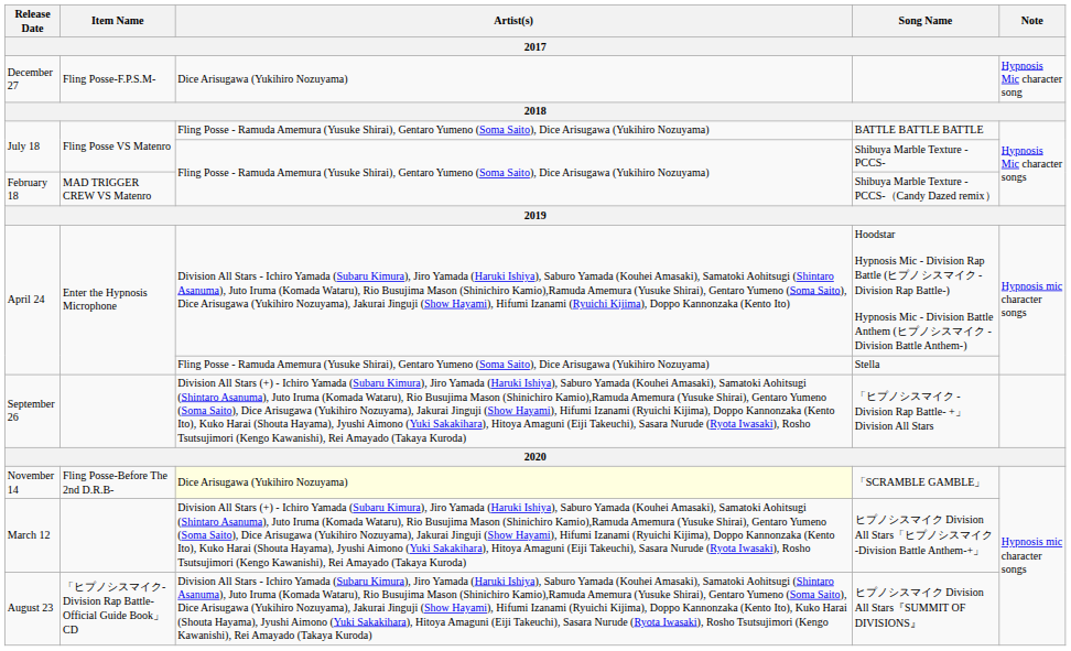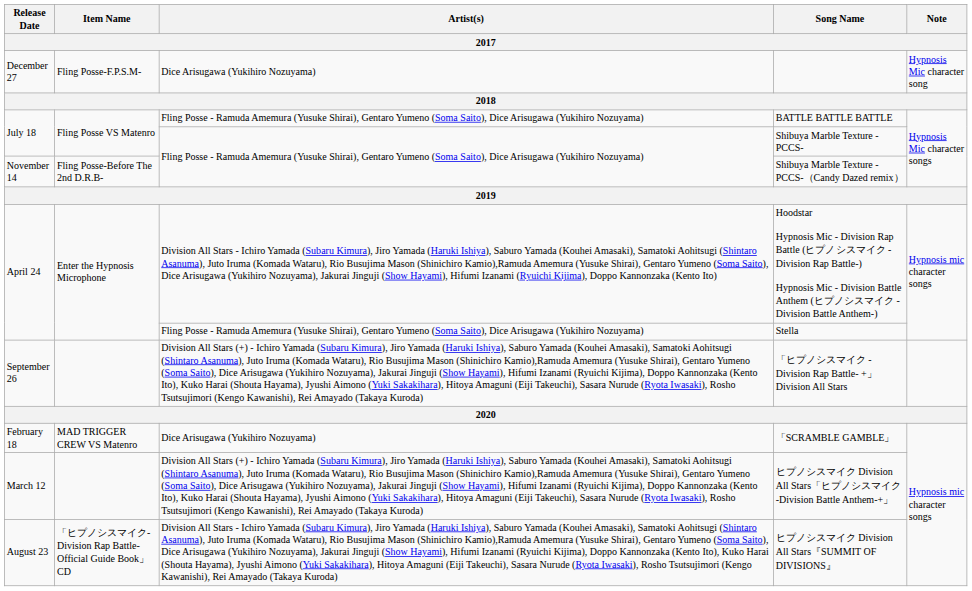 <table class="wikitable" style="font-size:small">
 <tr>
 <th>Release Date</th>
 <th>Item Name</th>
 <th>Artist(s)</th>
 <th>Song Name</th>
 <th>Note</th>
 </tr>
 <tr>
 <th colspan="5">2017</th>
 </tr>
 <tr>
 <td>December 27</td>
 <td>Fling Posse-F.P.S.M-</td>
 <td>Dice Arisugawa (Yukihiro Nozuyama)</td>
 <td></td>
 <td><a href='#'>Hypnosis Mic</a> character song</td>
 </tr>
 <tr>
 <th colspan="5">2018</th>
 </tr>
 <tr>
 <td rowspan="2">July 18</td>
 <td rowspan="2">Fling Posse VS Matenro</td>
 <td>Fling Posse - Ramuda Amemura (Yusuke Shirai), Gentaro Yumeno (<a href='#'>Soma Saito</a>), Dice Arisugawa (Yukihiro Nozuyama)</td>
 <td>BATTLE BATTLE BATTLE</td>
 <td rowspan="3"><a href='#'>Hypnosis Mic</a> character songs</td>
 </tr>
 <tr>
 <td rowspan="2">Fling Posse - Ramuda Amemura (Yusuke Shirai), Gentaro Yumeno (<a href='#'>Soma Saito</a>), Dice Arisugawa (Yukihiro Nozuyama)</td>
 <td>Shibuya Marble Texture -PCCS-</td>
 </tr>
 <tr>
-<td>February 18</td>
-<td>MAD TRIGGER CREW VS Matenro</td>
+<td>November 14</td>
+<td>Fling Posse-Before The 2nd D.R.B-</td>
 <td>Shibuya Marble Texture -PCCS-（Candy Dazed remix）</td>
 </tr>
 <tr>
 <th colspan="5">2019</th>
 </tr>
 <tr>
 <td rowspan="2">April 24</td>
 <td rowspan="2">Enter the Hypnosis Microphone</td>
 <td>Division All Stars - Ichiro Yamada (<a href='#'>Subaru Kimura</a>), Jiro Yamada (<a href='#'>Haruki Ishiya</a>), Saburo Yamada (Kouhei Amasaki), Samatoki Aohitsugi (<a href='#'>Shintaro Asanuma</a>), Juto Iruma (Komada Wataru), Rio Busujima Mason (Shinichiro Kamio),Ramuda Amemura (Yusuke Shirai), Gentaro Yumeno (<a href='#'>Soma Saito</a>), Dice Arisugawa (Yukihiro Nozuyama), Jakurai Jinguji (<a href='#'>Show Hayami</a>), Hifumi Izanami (<a href='#'>Ryuichi Kijima</a>), Doppo Kannonzaka (Kento Ito)</td>
 <td>Hoodstar<br><br>Hypnosis Mic - Division Rap Battle (ヒプノシスマイク -Division Rap Battle-)<br><br>Hypnosis Mic - Division Battle Anthem (ヒプノシスマイク -Division Battle Anthem-)</td>
 <td rowspan="2"><a href='#'>Hypnosis mic</a> character songs</td>
 </tr>
 <tr>
 <td>Fling Posse - Ramuda Amemura (Yusuke Shirai), Gentaro Yumeno (<a href='#'>Soma Saito</a>), Dice Arisugawa (Yukihiro Nozuyama)</td>
 <td>Stella</td>
 </tr>
 <tr>
 <td>September 26</td>
 <td></td>
 <td>Division All Stars (+) - Ichiro Yamada (<a href='#'>Subaru Kimura</a>), Jiro Yamada (<a href='#'>Haruki Ishiya</a>), Saburo Yamada (Kouhei Amasaki), Samatoki Aohitsugi (<a href='#'>Shintaro Asanuma</a>), Juto Iruma (Komada Wataru), Rio Busujima Mason (Shinichiro Kamio),Ramuda Amemura (Yusuke Shirai), Gentaro Yumeno (<a href='#'>Soma Saito</a>), Dice Arisugawa (Yukihiro Nozuyama), Jakurai Jinguji (<a href='#'>Show Hayami</a>), Hifumi Izanami (Ryuichi Kijima), Doppo Kannonzaka (Kento Ito), Kuko Harai (Shouta Hayama), Jyushi Aimono (<a href='#'>Yuki Sakakihara</a>), Hitoya Amaguni (Eiji Takeuchi), Sasara Nurude (<a href='#'>Ryota Iwasaki</a>), Rosho Tsutsujimori (Kengo Kawanishi), Rei Amayado (Takaya Kuroda)</td>
 <td>「ヒプノシスマイク  -Division Rap Battle- +」Division All Stars</td>
 <td></td>
 </tr>
 <tr>
 <th colspan="5">2020</th>
 </tr>
 <tr>
-<td>November 14</td>
-<td>Fling Posse-Before The 2nd D.R.B-</td>
-<td style="background: lightyellow;">Dice Arisugawa (Yukihiro Nozuyama)</td>
+<td>February 18</td>
+<td>MAD TRIGGER CREW VS Matenro</td>
+<td>Dice Arisugawa (Yukihiro Nozuyama)</td>
 <td>「SCRAMBLE GAMBLE」</td>
 <td rowspan="3"><a href='#'>Hypnosis mic</a> character songs</td>
 </tr>
 <tr>
 <td>March 12</td>
 <td></td>
 <td>Division All Stars (+) - Ichiro Yamada (<a href='#'>Subaru Kimura</a>), Jiro Yamada (<a href='#'>Haruki Ishiya</a>), Saburo Yamada (Kouhei Amasaki), Samatoki Aohitsugi (<a href='#'>Shintaro Asanuma</a>), Juto Iruma (Komada Wataru), Rio Busujima Mason (Shinichiro Kamio),Ramuda Amemura (Yusuke Shirai), Gentaro Yumeno (<a href='#'>Soma Saito</a>), Dice Arisugawa (Yukihiro Nozuyama), Jakurai Jinguji (<a href='#'>Show Hayami</a>), Hifumi Izanami (Ryuichi Kijima), Doppo Kannonzaka (Kento Ito), Kuko Harai (Shouta Hayama), Jyushi Aimono (<a href='#'>Yuki Sakakihara</a>), Hitoya Amaguni (Eiji Takeuchi), Sasara Nurude (<a href='#'>Ryota Iwasaki</a>), Rosho Tsutsujimori (Kengo Kawanishi), Rei Amayado (Takaya Kuroda)</td>
 <td>ヒプノシスマイク Division All Stars「ヒプノシスマイク -Division Battle Anthem-+」</td>
 </tr>
 <tr>
 <td>August 23</td>
 <td>「ヒプノシスマイク-Division Rap Battle- Official Guide Book」CD</td>
 <td>Division All Stars - Ichiro Yamada (<a href='#'>Subaru Kimura</a>), Jiro Yamada (<a href='#'>Haruki Ishiya</a>), Saburo Yamada (Kouhei Amasaki), Samatoki Aohitsugi (<a href='#'>Shintaro Asanuma</a>), Juto Iruma (Komada Wataru), Rio Busujima Mason (Shinichiro Kamio),Ramuda Amemura (Yusuke Shirai), Gentaro Yumeno (<a href='#'>Soma Saito</a>), Dice Arisugawa (Yukihiro Nozuyama), Jakurai Jinguji (<a href='#'>Show Hayami</a>), Hifumi Izanami (Ryuichi Kijima), Doppo Kannonzaka (Kento Ito), Kuko Harai (Shouta Hayama), Jyushi Aimono (<a href='#'>Yuki Sakakihara</a>), Hitoya Amaguni (Eiji Takeuchi), Sasara Nurude (<a href='#'>Ryota Iwasaki</a>), Rosho Tsutsujimori (Kengo Kawanishi), Rei Amayado (Takaya Kuroda)</td>
 <td>ヒプノシスマイク Division All Stars『SUMMIT OF DIVISIONS』</td>
 </tr>
 </table>
